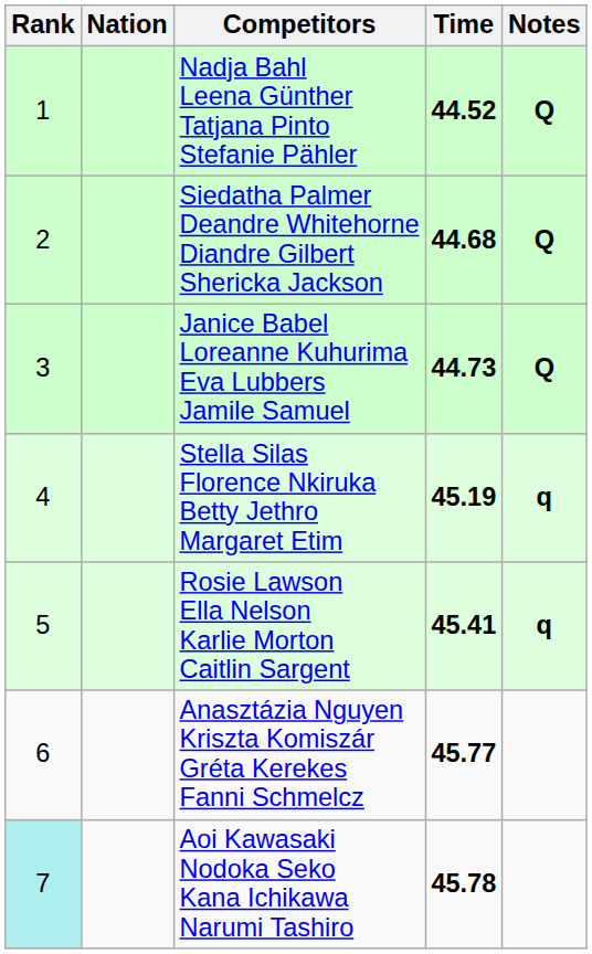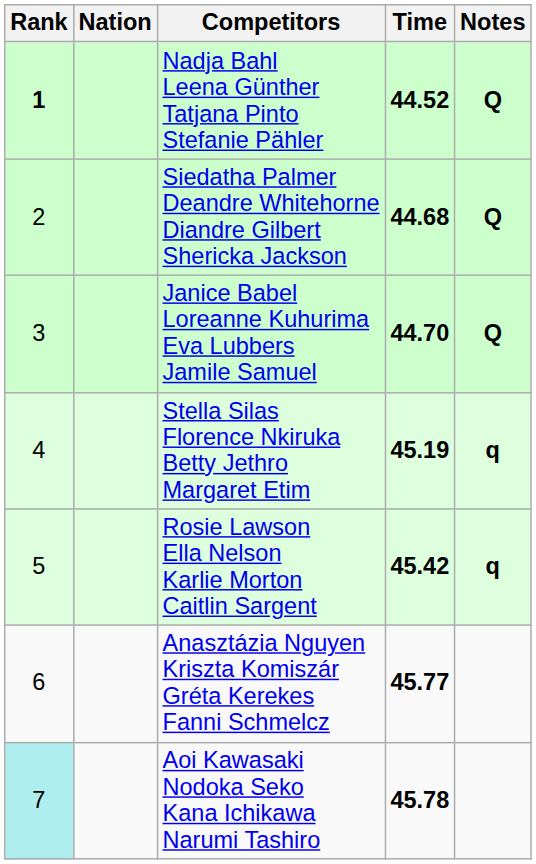 <table class="wikitable sortable" style="text-align:center">
 <tr>
 <th>Rank</th>
 <th>Nation</th>
 <th>Competitors</th>
 <th>Time</th>
 <th>Notes</th>
 </tr>
 <tr bgcolor=ccffcc>
-<td>1</td>
+<td><strong>1</strong></td>
 <td align=left></td>
 <td align=left><a href='#'>Nadja Bahl</a><br><a href='#'>Leena Günther</a><br><a href='#'>Tatjana Pinto</a><br><a href='#'>Stefanie Pähler</a></td>
 <td><strong>44.52</strong></td>
 <td><strong>Q</strong></td>
 </tr>
 <tr bgcolor=ccffcc>
 <td>2</td>
 <td align=left></td>
 <td align=left><a href='#'>Siedatha Palmer</a><br><a href='#'>Deandre Whitehorne</a><br><a href='#'>Diandre Gilbert</a><br><a href='#'>Shericka Jackson</a></td>
 <td><strong>44.68</strong></td>
 <td><strong>Q</strong></td>
 </tr>
 <tr bgcolor=ccffcc>
 <td>3</td>
 <td align=left></td>
 <td align=left><a href='#'>Janice Babel</a><br><a href='#'>Loreanne Kuhurima</a><br><a href='#'>Eva Lubbers</a><br><a href='#'>Jamile Samuel</a></td>
-<td><strong>44.73</strong></td>
+<td><strong>44.70</strong></td>
 <td><strong>Q</strong></td>
 </tr>
 <tr bgcolor=ddffdd>
 <td>4</td>
 <td align=left></td>
 <td align=left><a href='#'>Stella Silas</a><br><a href='#'>Florence Nkiruka</a><br><a href='#'>Betty Jethro</a><br><a href='#'>Margaret Etim</a></td>
 <td><strong>45.19</strong></td>
 <td><strong>q</strong></td>
 </tr>
 <tr bgcolor=ddffdd>
 <td>5</td>
 <td align=left></td>
 <td align=left><a href='#'>Rosie Lawson</a><br><a href='#'>Ella Nelson</a><br><a href='#'>Karlie Morton</a><br><a href='#'>Caitlin Sargent</a></td>
-<td><strong>45.41</strong></td>
+<td><strong>45.42</strong></td>
 <td><strong>q</strong></td>
 </tr>
 <tr>
 <td>6</td>
 <td align=left></td>
 <td align=left><a href='#'>Anasztázia Nguyen</a><br><a href='#'>Kriszta Komiszár</a><br><a href='#'>Gréta Kerekes</a><br><a href='#'>Fanni Schmelcz</a></td>
 <td><strong>45.77</strong></td>
 <td></td>
 </tr>
 <tr>
 <td style="background: paleturquoise;">7</td>
 <td align=left></td>
 <td align=left><a href='#'>Aoi Kawasaki</a><br><a href='#'>Nodoka Seko</a><br><a href='#'>Kana Ichikawa</a><br><a href='#'>Narumi Tashiro</a></td>
 <td><strong>45.78</strong></td>
 <td></td>
 </tr>
 </table>
